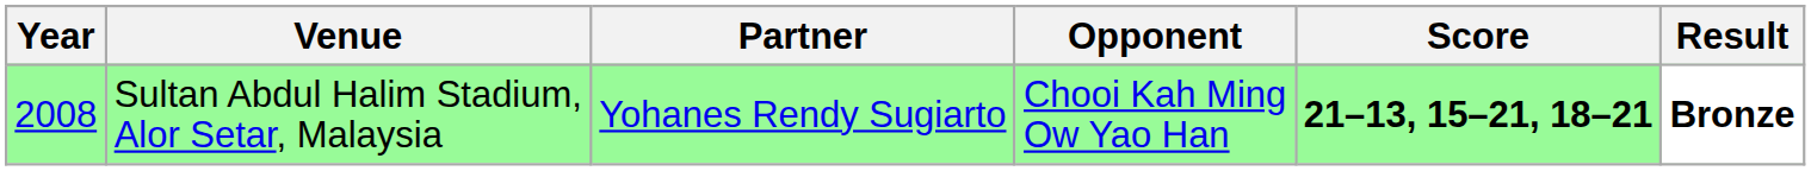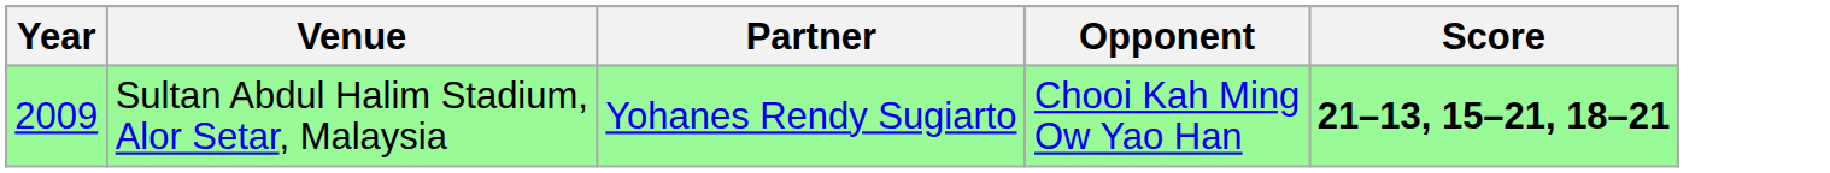 <table class="sortable wikitable" style="font-size: 90%">
 <tr>
 <th>Year</th>
 <th>Venue</th>
 <th>Partner</th>
 <th>Opponent</th>
 <th>Score</th>
-<th>Result</th>
 </tr>
 <tr style="background:#98FB98">
-<td align="center"><a href='#'>2008</a></td>
+<td align="center"><a href='#'>2009</a></td>
 <td align="left">Sultan Abdul Halim Stadium,<br><a href='#'>Alor Setar</a>, Malaysia</td>
 <td align="left"> <a href='#'>Yohanes Rendy Sugiarto</a></td>
 <td align="left"> <a href='#'>Chooi Kah Ming</a> <br>  <a href='#'>Ow Yao Han</a></td>
 <td align="left"><strong>21–13, 15–21, 18–21</strong></td>
-<td style="text-align:left; background:white"> <strong>Bronze</strong></td>
 </tr>
 </table>
